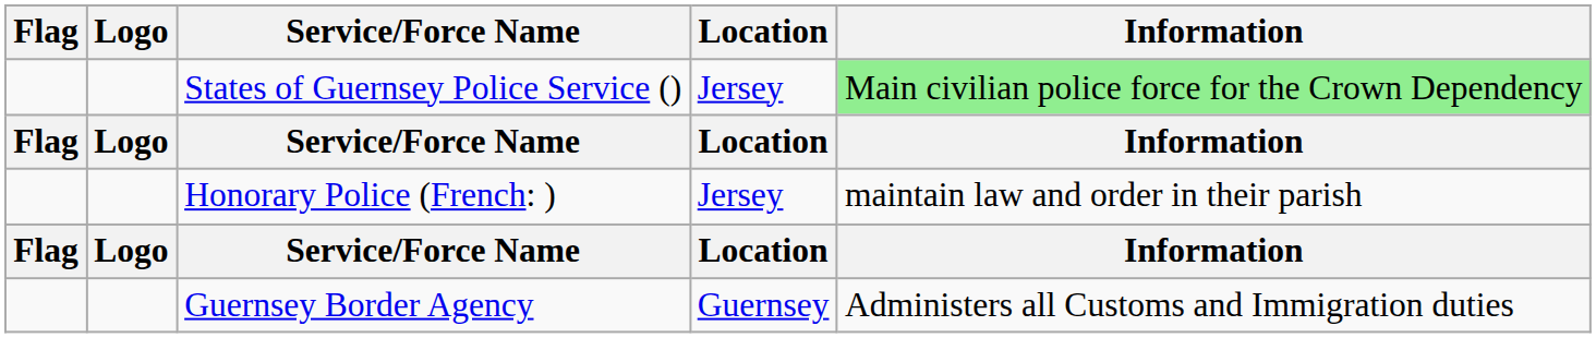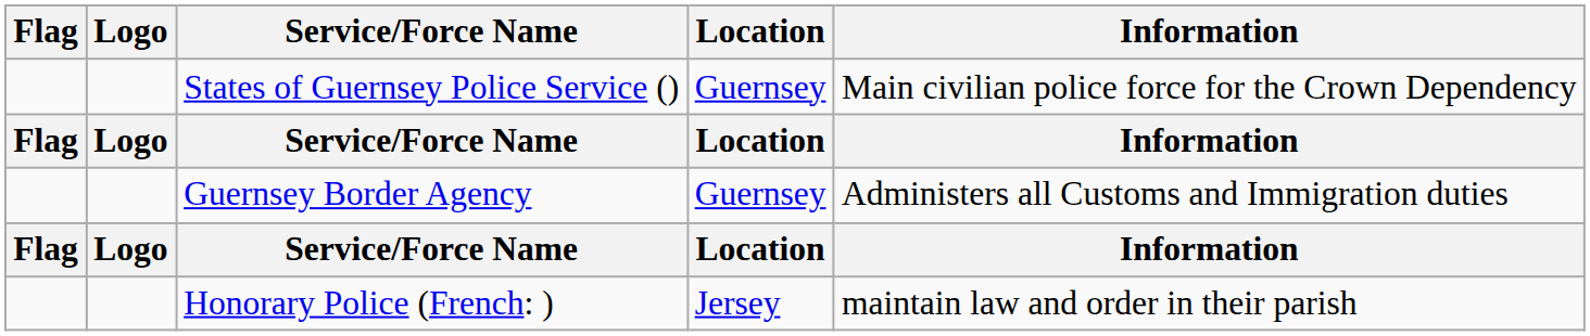 <table class="wikitable sortable">
 <tr>
 <th class="unsortable">Flag</th>
 <th class="unsortable">Logo</th>
 <th>Service/Force Name</th>
 <th>Location</th>
 <th>Information</th>
 </tr>
 <tr valign="top">
 <td></td>
 <td></td>
 <td><a href='#'>States of Guernsey Police Service</a> ()</td>
-<td><a href='#'>Jersey</a></td>
-<td style="background: lightgreen;">Main civilian police force for the Crown Dependency</td>
+<td><a href='#'>Guernsey</a></td>
+<td>Main civilian police force for the Crown Dependency</td>
+</tr>
+<tr>
+<th class="unsortable">Flag</th>
+<th class="unsortable">Logo</th>
+<th>Service/Force Name</th>
+<th>Location</th>
+<th>Information</th>
+</tr>
+<tr valign="top">
+<td></td>
+<td></td>
+<td><a href='#'>Guernsey Border Agency</a></td>
+<td><a href='#'>Guernsey</a></td>
+<td>Administers all Customs and Immigration duties</td>
 </tr>
 <tr>
 <th class="unsortable">Flag</th>
 <th class="unsortable">Logo</th>
 <th>Service/Force Name</th>
 <th>Location</th>
 <th>Information</th>
 </tr>
 <tr valign="top">
 <td></td>
 <td></td>
 <td><a href='#'>Honorary Police</a> (<a href='#'>French</a>: )</td>
 <td><a href='#'>Jersey</a></td>
 <td>maintain law and order in their parish</td>
 </tr>
-<tr>
-<th class="unsortable">Flag</th>
-<th class="unsortable">Logo</th>
-<th>Service/Force Name</th>
-<th>Location</th>
-<th>Information</th>
-</tr>
-<tr valign="top">
-<td></td>
-<td></td>
-<td><a href='#'>Guernsey Border Agency</a></td>
-<td><a href='#'>Guernsey</a></td>
-<td>Administers all Customs and Immigration duties</td>
-</tr>
 </table>
